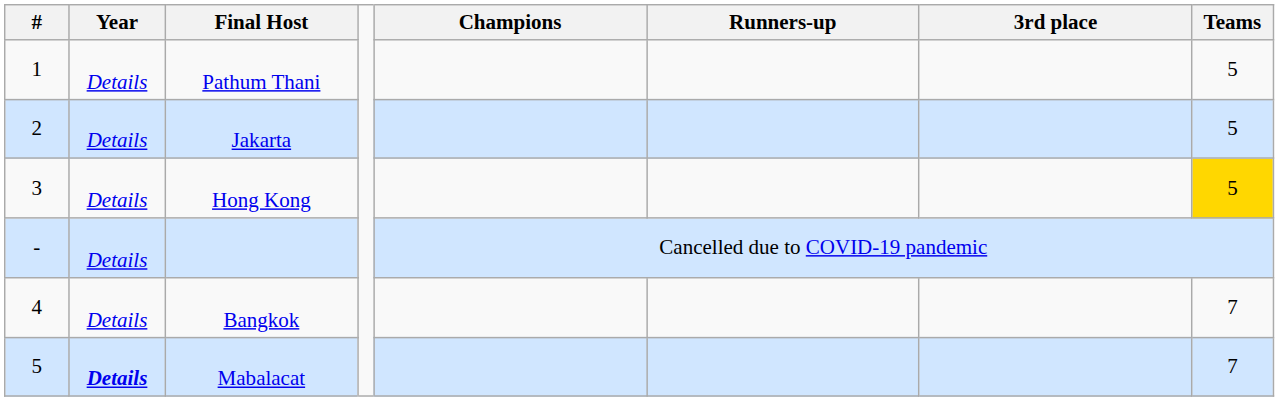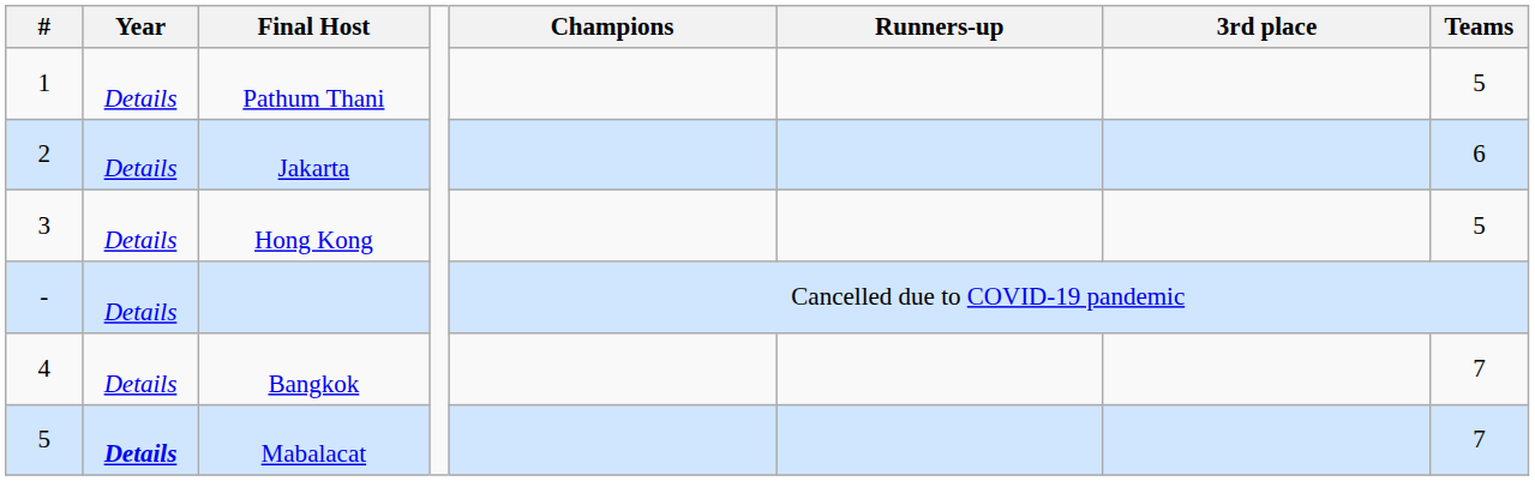 <table class="wikitable" style="font-size:90%; text-align: center;">
 <tr>
 <th width=4%>#</th>
 <th width=6%>Year</th>
 <th width=12%>Final Host</th>
 <td width=1% rowspan=7 style="border-top:none;border-bottom:none;"></td>
 <th width=17%>Champions </th>
 <th width=17%>Runners-up </th>
 <th width=17%>3rd place </th>
 <th width=4%>Teams</th>
 </tr>
 <tr>
 <td>1</td>
 <td><br><em><a href='#'>Details</a></em></td>
 <td><br><a href='#'>Pathum Thani</a></td>
 <td><strong></strong></td>
 <td></td>
 <td></td>
 <td>5</td>
 </tr>
 <tr style="background: #D0E6FF;">
 <td>2</td>
 <td><br><em><a href='#'>Details</a></em></td>
 <td><br><a href='#'>Jakarta</a></td>
 <td><strong></strong></td>
 <td></td>
 <td></td>
-<td>5</td>
+<td>6</td>
 </tr>
 <tr>
 <td>3</td>
 <td><br><em><a href='#'>Details</a></em></td>
 <td><br><a href='#'>Hong Kong</a></td>
 <td><strong></strong></td>
 <td></td>
 <td></td>
-<td style="background: gold;">5</td>
+<td>5</td>
 </tr>
 <tr style="background: #D0E6FF;">
 <td>-</td>
 <td><br><em><a href='#'>Details</a></em></td>
 <td></td>
 <td colspan=4>Cancelled due to <a href='#'>COVID-19 pandemic</a></td>
 </tr>
 <tr>
 <td>4</td>
 <td><br><em><a href='#'>Details</a></em></td>
 <td><br><a href='#'>Bangkok</a></td>
 <td><strong></strong></td>
 <td></td>
 <td></td>
 <td>7</td>
 </tr>
 <tr style="background: #D0E6FF;">
 <td>5</td>
 <td><strong><br><em><a href='#'>Details</a></em></strong></td>
 <td><br><a href='#'>Mabalacat</a></td>
 <td><strong></strong></td>
 <td></td>
 <td></td>
 <td>7</td>
 </tr>
 </table>
